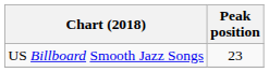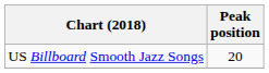 <table class="wikitable sortable">
 <tr>
 <th align="left">Chart (2018)</th>
 <th align="left">Peak<br>position</th>
 </tr>
 <tr>
 <td align="left">US <em><a href='#'>Billboard</a></em> <a href='#'>Smooth Jazz Songs</a></td>
-<td align="center">23</td>
+<td align="center">20</td>
 </tr>
 <tr>
 </tr>
 </table>
